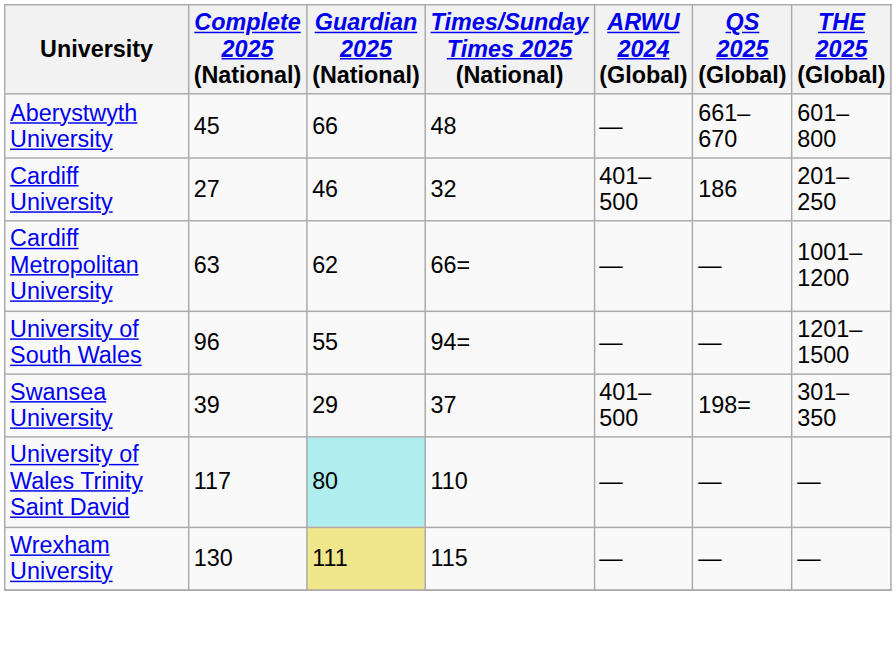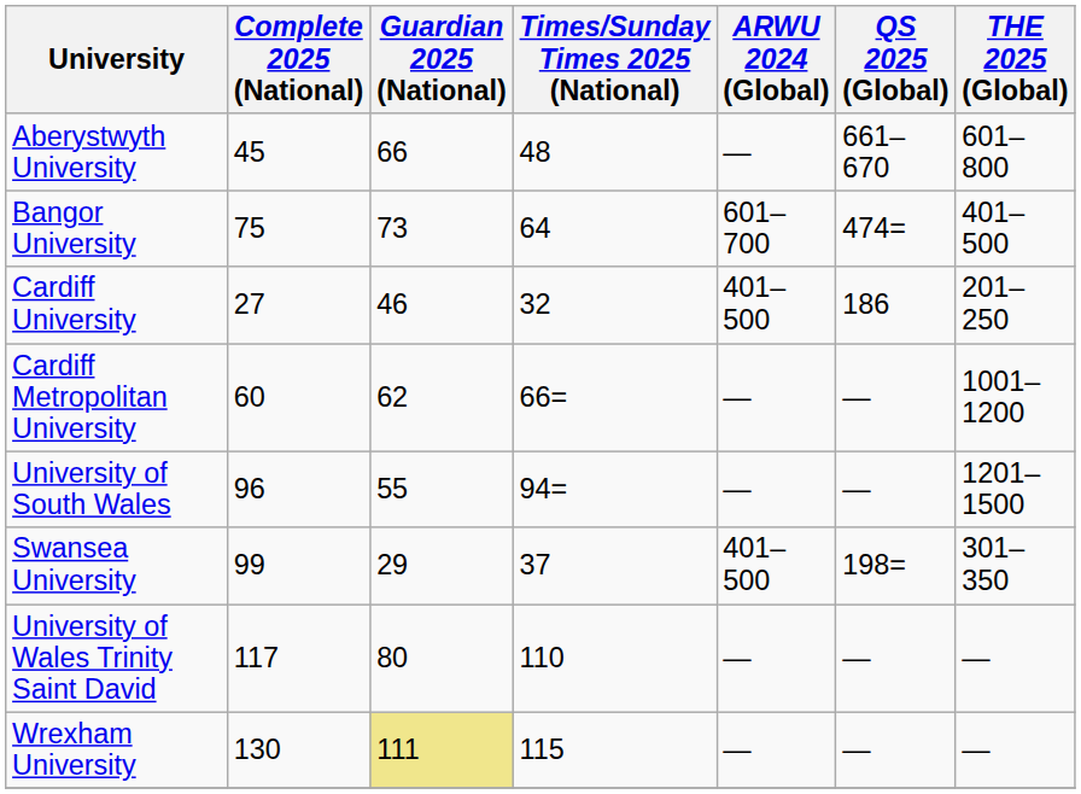 <table class="wikitable sortable" style="text-align: left;">
 <tr>
 <th width=200px>University</th>
 <th data-sort-type="number"><em><a href='#'>Complete 2025</a></em> (National)</th>
 <th data-sort-type="number"><em><a href='#'>Guardian 2025</a></em> (National)</th>
 <th data-sort-type="number"><em><a href='#'>Times/Sunday Times 2025</a></em> (National)</th>
 <th data-sort-type="number"><em><a href='#'>ARWU 2024</a></em> (Global)</th>
 <th data-sort-type="number"><em><a href='#'>QS 2025</a></em> (Global)</th>
 <th data-sort-type="number"><em><a href='#'>THE 2025</a></em> (Global)</th>
 </tr>
 <tr>
 <td><a href='#'>Aberystwyth University</a></td>
 <td>45</td>
 <td>66</td>
 <td>48</td>
 <td data-sort-value=3001>—</td>
 <td data-sort-value=651>661–670</td>
 <td data-sort-value=501>601–800</td>
 </tr>
 <tr>
+<td><a href='#'>Bangor University</a></td>
+<td>75</td>
+<td>73</td>
+<td>64</td>
+<td data-sort-value=601>601–700</td>
+<td>474=</td>
+<td data-sort-value=401>401–500</td>
+</tr>
+<tr>
 <td><a href='#'>Cardiff University</a></td>
 <td>27</td>
 <td>46</td>
 <td>32</td>
 <td data-sort-value=401>401–500</td>
 <td>186</td>
 <td data-sort-value=201>201–250</td>
 </tr>
 <tr>
 <td><a href='#'>Cardiff Metropolitan University</a></td>
-<td>63</td>
+<td>60</td>
 <td>62</td>
 <td>66=</td>
 <td data-sort-value=3001>—</td>
 <td data-sort-value=3001>—</td>
 <td data-sort-value=1001>1001–1200</td>
 </tr>
 <tr>
 <td><a href='#'>University of South Wales</a></td>
 <td>96</td>
 <td>55</td>
 <td>94=</td>
 <td data-sort-value=3001>—</td>
 <td data-sort-value=3001>—</td>
 <td data-sort-value=1001>1201–1500</td>
 </tr>
 <tr>
 <td><a href='#'>Swansea University</a></td>
-<td>39</td>
+<td>99</td>
 <td>29</td>
 <td>37</td>
 <td data-sort-value=401>401–500</td>
 <td>198=</td>
 <td data-sort-value=251>301–350</td>
 </tr>
 <tr>
 <td><a href='#'>University of Wales Trinity Saint David</a></td>
 <td>117</td>
-<td style="background: paleturquoise;">80</td>
+<td>80</td>
 <td>110</td>
 <td data-sort-value=3001>—</td>
 <td data-sort-value=3001>—</td>
 <td data-sort-value=3001>—</td>
 </tr>
 <tr>
 <td><a href='#'>Wrexham University</a></td>
 <td>130</td>
 <td style="background: khaki;">111</td>
 <td>115</td>
 <td data-sort-value=3001>—</td>
 <td data-sort-value=3001>—</td>
 <td data-sort-value=3001>—</td>
 </tr>
 <tr>
 </tr>
 </table>
